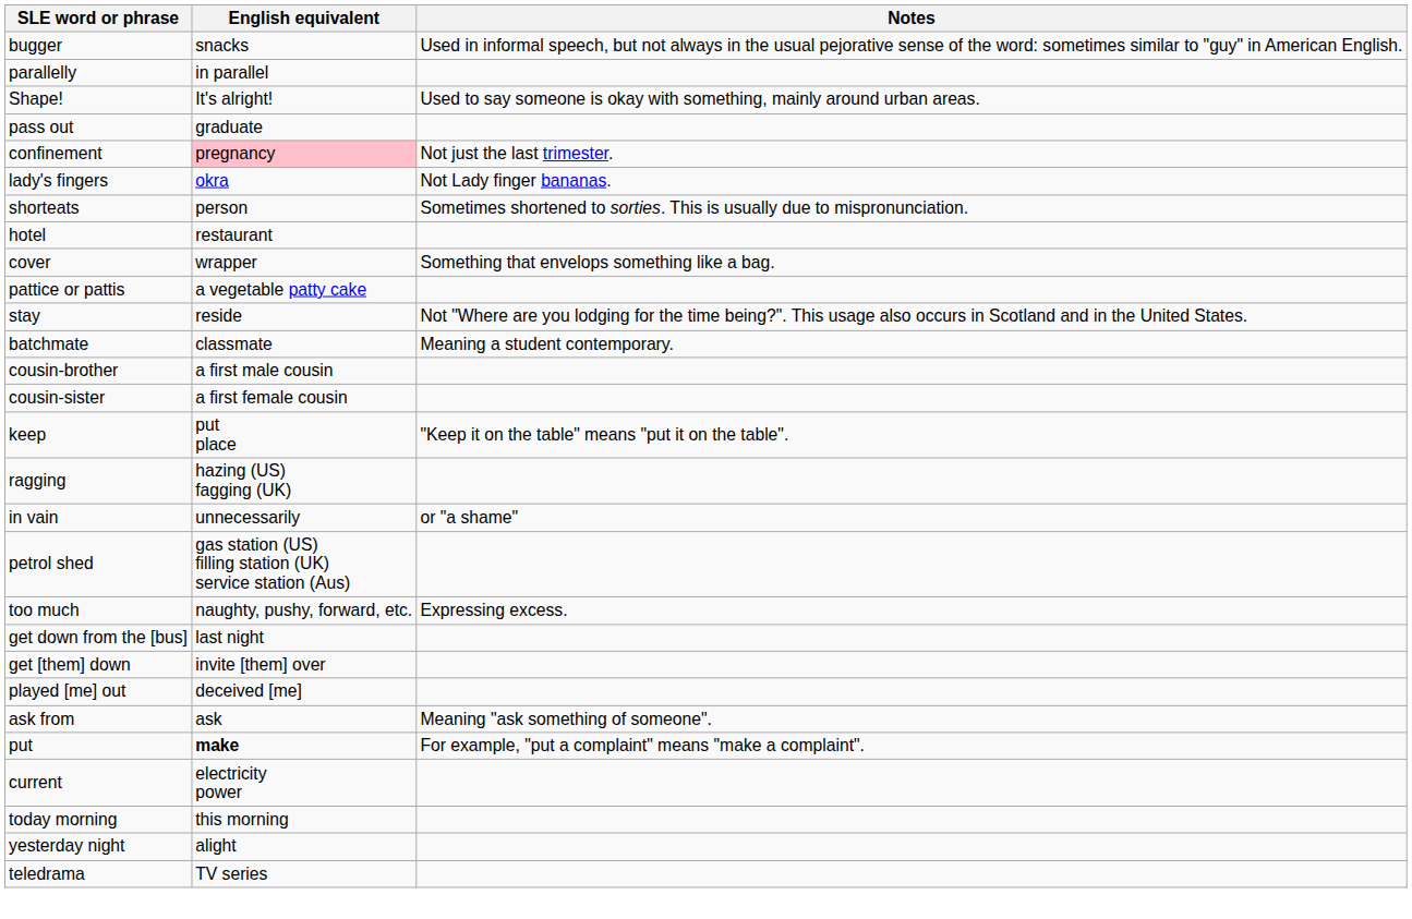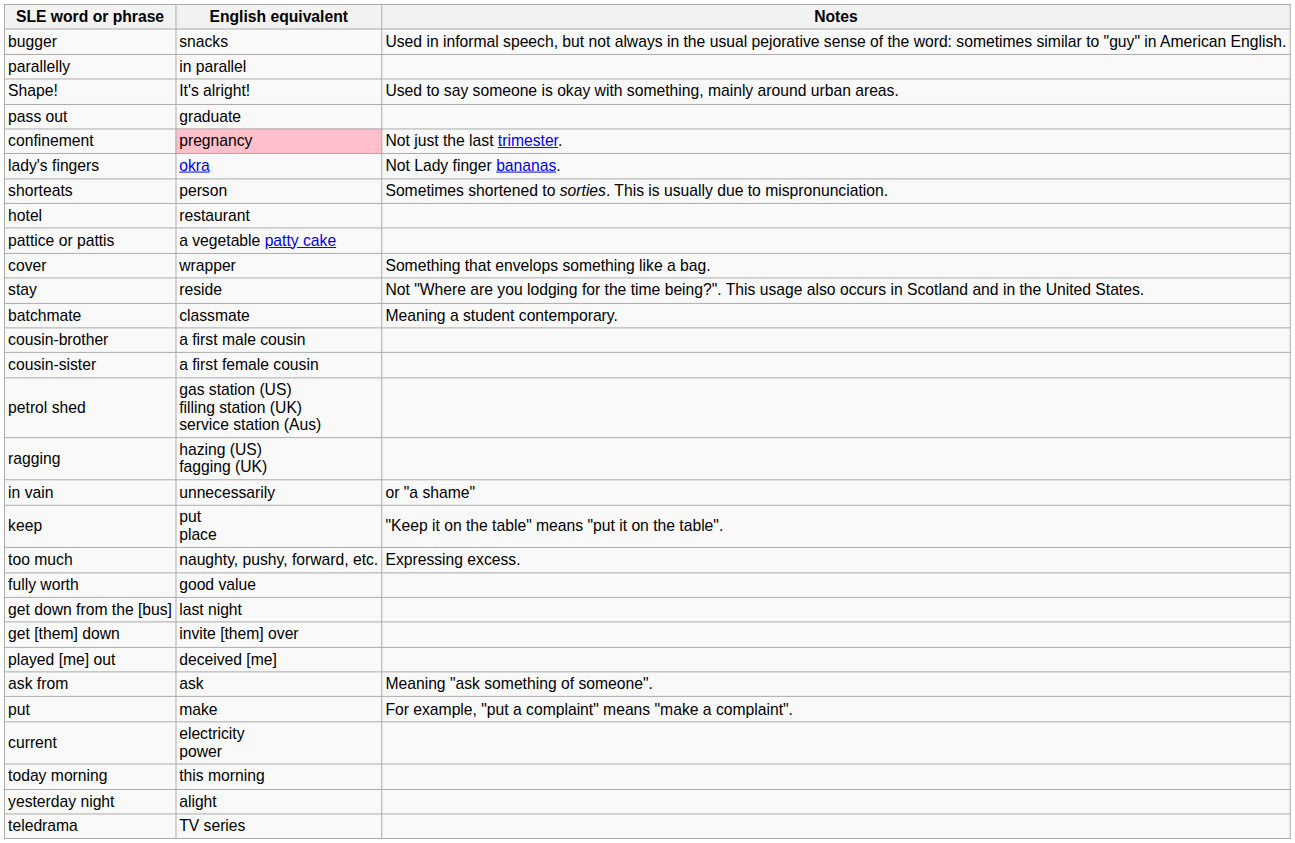 <table class="wikitable sortable">
 <tr>
 <th>SLE word or phrase</th>
 <th>English equivalent</th>
 <th>Notes</th>
 </tr>
 <tr>
 <td>bugger</td>
 <td>snacks</td>
 <td>Used in informal speech, but not always in the usual pejorative sense of the word: sometimes similar to "guy" in American English.</td>
 </tr>
 <tr>
 <td>parallelly</td>
 <td>in parallel</td>
 <td></td>
 </tr>
 <tr>
 <td>Shape!</td>
 <td>It's alright!</td>
 <td>Used to say someone is okay with something, mainly around urban areas.</td>
 </tr>
 <tr>
 <td>pass out</td>
 <td>graduate</td>
 <td></td>
 </tr>
 <tr>
 <td>confinement</td>
 <td style="background: pink;">pregnancy</td>
 <td>Not just the last <a href='#'>trimester</a>.</td>
 </tr>
 <tr>
 <td>lady's fingers</td>
 <td><a href='#'>okra</a></td>
 <td>Not Lady finger <a href='#'>bananas</a>.</td>
 </tr>
 <tr>
 <td>shorteats</td>
 <td>person</td>
 <td>Sometimes shortened to <em>sorties</em>. This is usually due to mispronunciation.</td>
 </tr>
 <tr>
 <td>hotel</td>
 <td>restaurant</td>
 <td></td>
 </tr>
 <tr>
+<td>pattice or pattis</td>
+<td>a vegetable <a href='#'>patty cake</a></td>
+<td></td>
+</tr>
+<tr>
 <td>cover</td>
 <td>wrapper</td>
 <td>Something that envelops something like a bag.</td>
-</tr>
-<tr>
-<td>pattice or pattis</td>
-<td>a vegetable <a href='#'>patty cake</a></td>
-<td></td>
 </tr>
 <tr>
 <td>stay</td>
 <td>reside</td>
 <td>Not "Where are you lodging for the time being?". This usage also occurs in Scotland and in the United States.</td>
 </tr>
 <tr>
 <td>batchmate</td>
 <td>classmate</td>
 <td>Meaning a student contemporary.</td>
 </tr>
 <tr>
 <td>cousin-brother</td>
 <td>a first male cousin</td>
 <td></td>
 </tr>
 <tr>
 <td>cousin-sister</td>
 <td>a first female cousin</td>
 <td></td>
 </tr>
 <tr>
-<td>keep</td>
-<td>put<br>place</td>
-<td>"Keep it on the table" means "put it on the table".</td>
+<td>petrol shed</td>
+<td>gas station (US)<br>filling station (UK)<br>service station (Aus)</td>
+<td></td>
 </tr>
 <tr>
 <td>ragging</td>
 <td>hazing (US)<br>fagging (UK)</td>
 <td></td>
 </tr>
 <tr>
 <td>in vain</td>
 <td>unnecessarily</td>
 <td>or "a shame"</td>
 </tr>
 <tr>
-<td>petrol shed</td>
-<td>gas station (US)<br>filling station (UK)<br>service station (Aus)</td>
-<td></td>
+<td>keep</td>
+<td>put<br>place</td>
+<td>"Keep it on the table" means "put it on the table".</td>
 </tr>
 <tr>
 <td>too much</td>
 <td>naughty, pushy, forward, etc.</td>
 <td>Expressing excess.</td>
+</tr>
+<tr>
+<td>fully worth</td>
+<td>good value</td>
+<td></td>
 </tr>
 <tr>
 <td>get down from the [bus]</td>
 <td>last night</td>
 <td></td>
 </tr>
 <tr>
 <td>get [them] down</td>
 <td>invite [them] over</td>
 </tr>
 <tr>
 <td>played [me] out</td>
 <td>deceived [me]</td>
 <td></td>
 </tr>
 <tr>
 <td>ask from</td>
 <td>ask</td>
 <td>Meaning "ask something of someone".</td>
 </tr>
 <tr>
 <td>put</td>
-<td><strong>make</strong></td>
+<td>make</td>
 <td>For example, "put a complaint" means "make a complaint".</td>
 </tr>
 <tr>
 <td>current</td>
 <td>electricity<br>power</td>
 <td></td>
 </tr>
 <tr>
 <td>today morning</td>
 <td>this morning</td>
 <td></td>
 </tr>
 <tr>
 <td>yesterday night</td>
 <td>alight</td>
 <td></td>
 </tr>
 <tr>
 <td>teledrama</td>
 <td>TV series</td>
 <td></td>
 </tr>
 </table>
